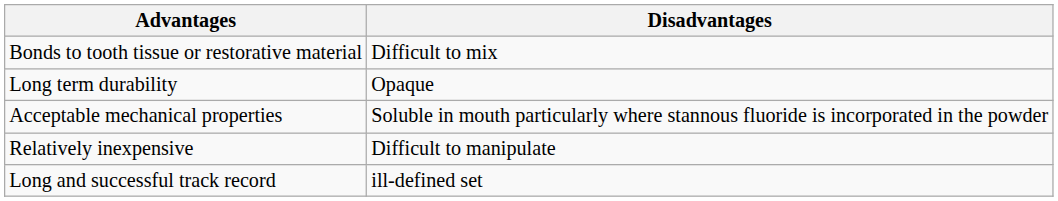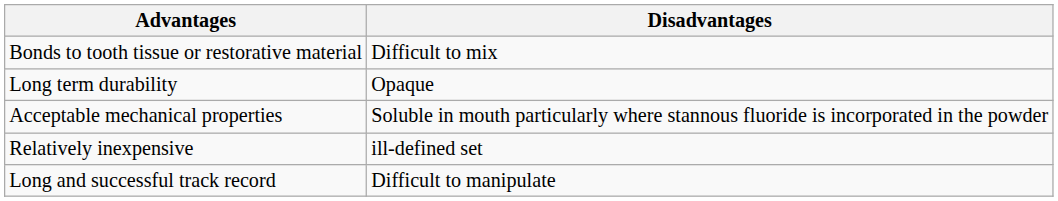 <table class="wikitable sortable mw-collapsible mw-collapsed">
 <tr>
 <th>Advantages</th>
 <th>Disadvantages</th>
 </tr>
 <tr>
 <td>Bonds to tooth tissue or restorative material</td>
 <td>Difficult to mix</td>
 </tr>
 <tr>
 <td>Long term durability</td>
 <td>Opaque</td>
 </tr>
 <tr>
 <td>Acceptable mechanical properties</td>
 <td>Soluble in mouth particularly where stannous fluoride is incorporated in the powder</td>
 </tr>
 <tr>
 <td>Relatively inexpensive</td>
-<td>Difficult to manipulate</td>
+<td>ill-defined set</td>
 </tr>
 <tr>
 <td>Long and successful track record</td>
-<td>ill-defined set</td>
+<td>Difficult to manipulate</td>
 </tr>
 </table>
